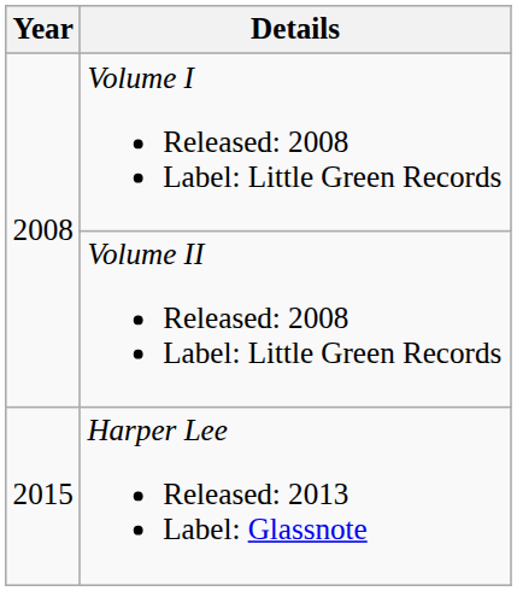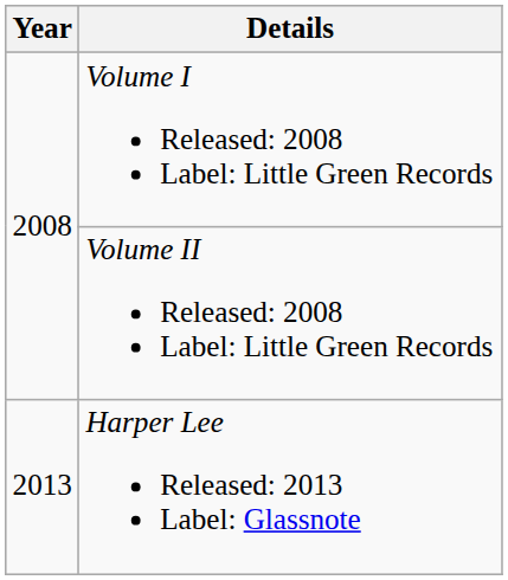 <table class="wikitable">
 <tr>
 <th>Year</th>
 <th style="width:220px;">Details</th>
 </tr>
 <tr>
 <td style="text-align:center;" rowspan="2">2008</td>
 <td><em>Volume I</em><br><ul><li>Released: 2008</li><li>Label: Little Green Records</li></ul></td>
 </tr>
 <tr>
 <td><em>Volume II</em><br><ul><li>Released: 2008</li><li>Label: Little Green Records</li></ul></td>
 </tr>
 <tr>
-<td>2015</td>
+<td>2013</td>
 <td><em>Harper Lee</em><br><ul><li>Released: 2013</li><li>Label: <a href='#'>Glassnote</a></li></ul></td>
 </tr>
 </table>
